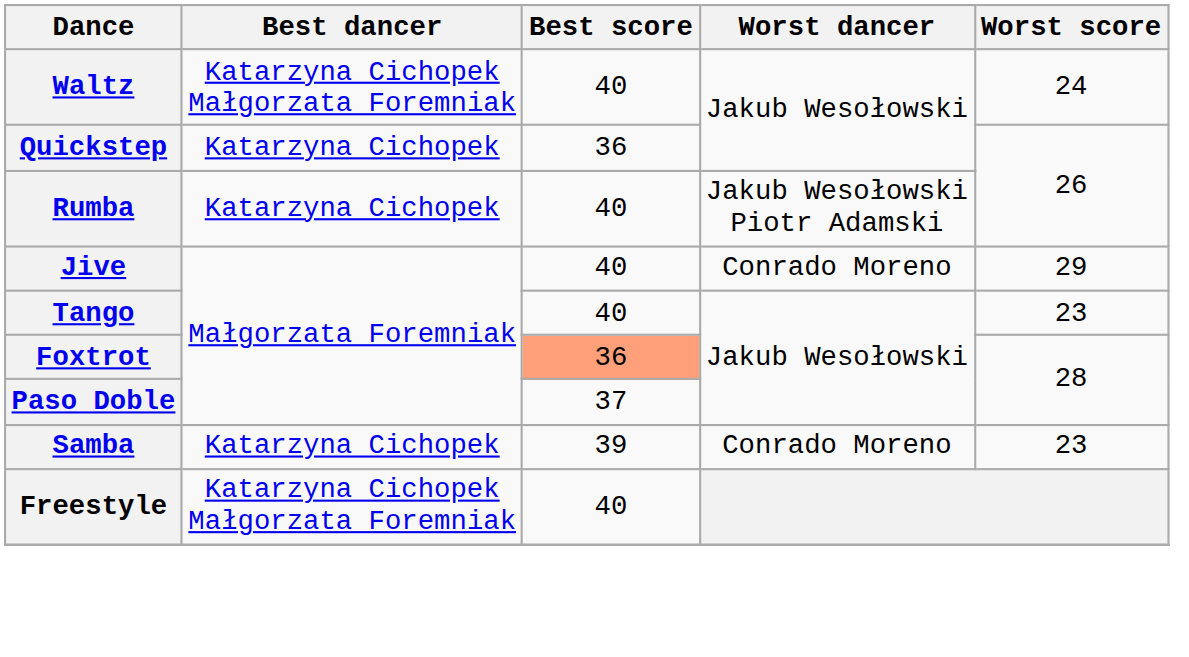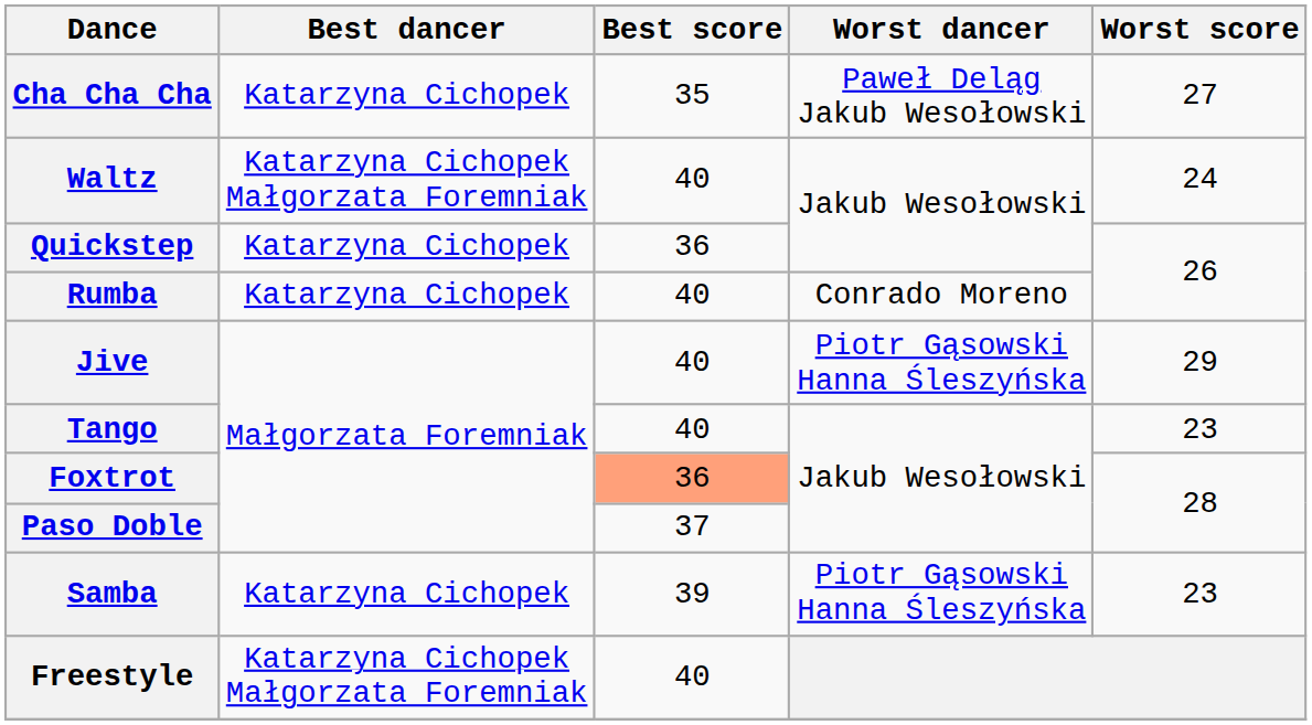 <table class="wikitable sortable" style="text-align:center;">
 <tr>
 <th>Dance</th>
 <th class="sortable">Best dancer</th>
 <th>Best score</th>
 <th class="sortable">Worst dancer</th>
 <th>Worst score</th>
+</tr>
+<tr>
+<th><a href='#'>Cha Cha Cha</a></th>
+<td><a href='#'>Katarzyna Cichopek</a></td>
+<td>35</td>
+<td><a href='#'>Paweł Deląg</a><br>Jakub Wesołowski</td>
+<td>27</td>
 </tr>
 <tr>
 <th><a href='#'>Waltz</a></th>
 <td><a href='#'>Katarzyna Cichopek</a><br><a href='#'>Małgorzata Foremniak</a></td>
 <td>40</td>
 <td rowspan="2">Jakub Wesołowski</td>
 <td>24</td>
 </tr>
 <tr>
 <th><a href='#'>Quickstep</a></th>
 <td><a href='#'>Katarzyna Cichopek</a></td>
 <td>36</td>
 <td rowspan="2">26</td>
 </tr>
 <tr>
 <th><a href='#'>Rumba</a></th>
 <td><a href='#'>Katarzyna Cichopek</a></td>
 <td>40</td>
-<td>Jakub Wesołowski<br>Piotr Adamski</td>
+<td>Conrado Moreno</td>
 </tr>
 <tr>
 <th><a href='#'>Jive</a></th>
 <td rowspan="4"><a href='#'>Małgorzata Foremniak</a></td>
 <td>40</td>
-<td>Conrado Moreno</td>
+<td><a href='#'>Piotr Gąsowski</a><br><a href='#'>Hanna Śleszyńska</a></td>
 <td>29</td>
 </tr>
 <tr>
 <th><a href='#'>Tango</a></th>
 <td>40</td>
 <td rowspan="3">Jakub Wesołowski</td>
 <td>23</td>
 </tr>
 <tr>
 <th><a href='#'>Foxtrot</a></th>
 <td style="background: lightsalmon;">36</td>
 <td rowspan="2">28</td>
 </tr>
 <tr>
 <th><a href='#'>Paso Doble</a></th>
 <td>37</td>
 </tr>
 <tr>
 <th><a href='#'>Samba</a></th>
 <td><a href='#'>Katarzyna Cichopek</a></td>
 <td>39</td>
-<td>Conrado Moreno</td>
+<td><a href='#'>Piotr Gąsowski</a><br><a href='#'>Hanna Śleszyńska</a></td>
 <td>23</td>
 </tr>
 <tr>
 <th>Freestyle</th>
 <td><a href='#'>Katarzyna Cichopek</a><br><a href='#'>Małgorzata Foremniak</a></td>
 <td>40</td>
 <th colspan="2"></th>
 </tr>
 <tr>
 </tr>
 </table>
